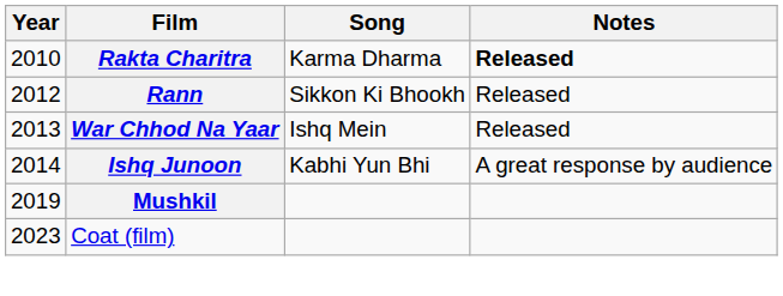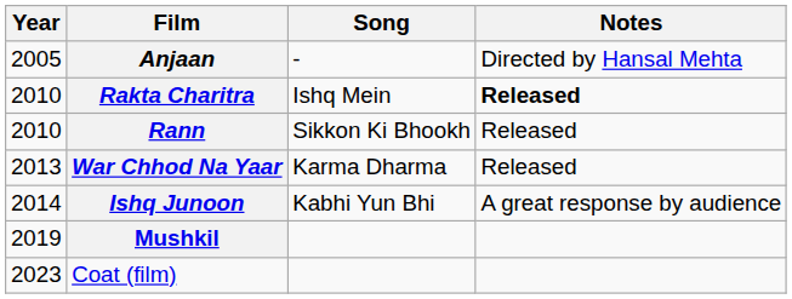 <table class="wikitable sortable plainrowheaders">
 <tr style="text-align:center;">
 <th scope="col">Year</th>
 <th scope="col">Film</th>
 <th scope="col">Song</th>
 <th class="unsortable" scope="col">Notes</th>
 </tr>
 <tr>
+<td>2005</td>
+<th scope="row"><em>Anjaan</em></th>
+<td>-</td>
+<td>Directed by <a href='#'>Hansal Mehta</a></td>
+</tr>
+<tr>
 <td>2010</td>
 <th scope="row"><em><a href='#'>Rakta Charitra</a></em></th>
-<td>Karma Dharma</td>
+<td>Ishq Mein</td>
 <td><strong>Released</strong></td>
 </tr>
 <tr>
-<td>2012</td>
+<td>2010</td>
 <th scope="row"><em><a href='#'>Rann</a></em></th>
 <td>Sikkon Ki Bhookh</td>
 <td>Released</td>
 </tr>
 <tr>
 <td>2013</td>
 <th scope="row"><em><a href='#'>War Chhod Na Yaar</a></em></th>
-<td>Ishq Mein</td>
+<td>Karma Dharma</td>
 <td>Released</td>
 </tr>
 <tr>
 <td>2014</td>
 <th scope="row"><em><a href='#'>Ishq Junoon</a></em></th>
 <td>Kabhi Yun Bhi</td>
 <td>A great response by audience</td>
 </tr>
 <tr>
 <td>2019</td>
 <th scope row><a href='#'>Mushkil</a></th>
 <td></td>
 <td></td>
 </tr>
 <tr>
 <td>2023</td>
 <td><a href='#'>Coat (film)</a></td>
 <td></td>
 <td></td>
 </tr>
 </table>
